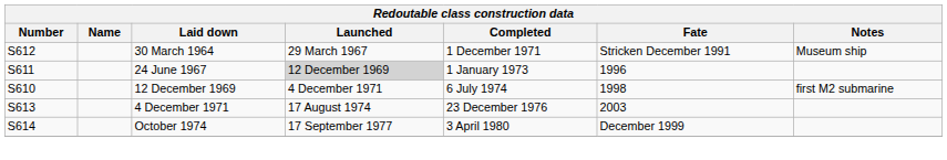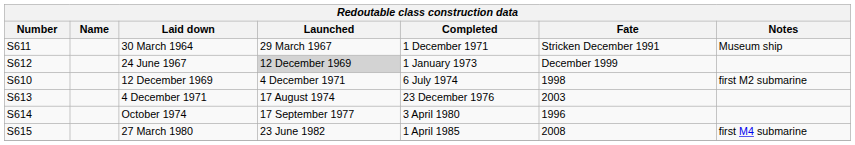 <table class="wikitable" style="margin:auto; width:100%;">
 <tr>
 <th colspan=7><strong><em>Redoutable<em> class construction data<strong></th>
 </tr>
 <tr>
 <th>Number</th>
 <th>Name</th>
 <th>Laid down</th>
 <th>Launched</th>
 <th>Completed</th>
 <th>Fate</th>
 <th>Notes</th>
 </tr>
 <tr>
-<td>S612</td>
+<td>S611</td>
 <td></td>
 <td>30 March 1964</td>
 <td>29 March 1967</td>
 <td>1 December 1971</td>
 <td>Stricken December 1991</td>
 <td>Museum ship</td>
 </tr>
 <tr>
-<td>S611</td>
+<td>S612</td>
 <td></td>
 <td>24 June 1967</td>
 <td style="background: lightgrey;">12 December 1969</td>
 <td>1 January 1973</td>
-<td>1996</td>
+<td>December 1999</td>
 <td></td>
 </tr>
 <tr>
 <td>S610</td>
 <td></td>
 <td>12 December 1969</td>
 <td>4 December 1971</td>
 <td>6 July 1974</td>
 <td>1998</td>
 <td>first M2 submarine</td>
 </tr>
 <tr>
 <td>S613</td>
 <td></td>
 <td>4 December 1971</td>
 <td>17 August 1974</td>
 <td>23 December 1976</td>
 <td>2003</td>
 <td></td>
 </tr>
 <tr>
 <td>S614</td>
 <td></td>
 <td>October 1974</td>
 <td>17 September 1977</td>
 <td>3 April 1980</td>
-<td>December 1999</td>
+<td>1996</td>
 <td></td>
+</tr>
+<tr>
+<td>S615</td>
+<td></td>
+<td>27 March 1980</td>
+<td>23 June 1982</td>
+<td>1 April 1985</td>
+<td>2008</td>
+<td>first <a href='#'>M4</a> submarine</td>
 </tr>
 <tr>
 </tr>
 </table>
